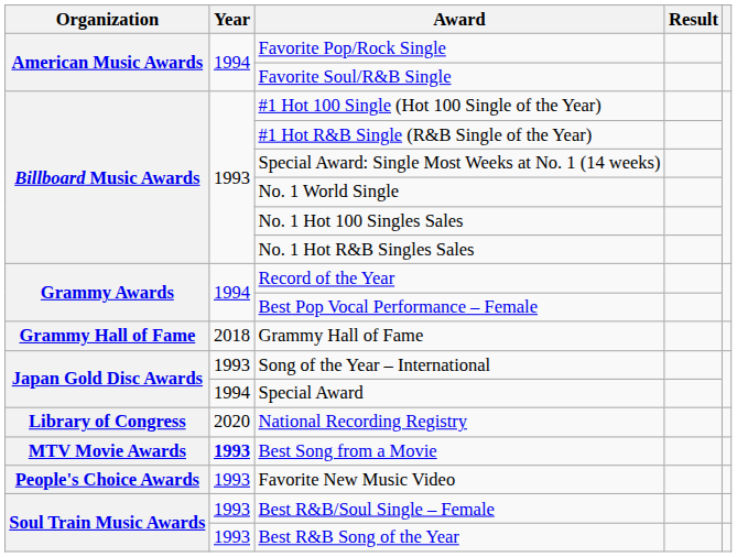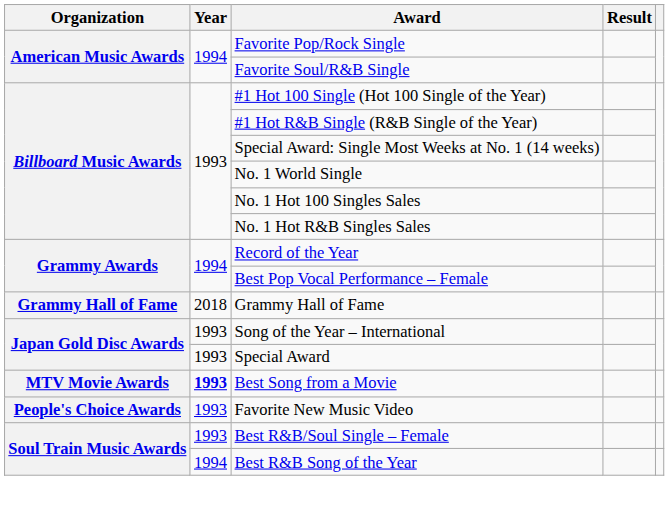 <table class="wikitable sortable plainrowheaders" style="text-align:center;">
 <tr>
 <th scope="col">Organization</th>
 <th scope="col">Year</th>
 <th scope="col">Award</th>
 <th scope="col">Result</th>
 <th class="unsortable"></th>
 </tr>
 <tr>
 <th scope="row" rowspan="2"><a href='#'>American Music Awards</a></th>
 <td rowspan="2"><a href='#'>1994</a></td>
 <td align="left"><a href='#'>Favorite Pop/Rock Single</a></td>
 <td></td>
 <td rowspan="2"></td>
 </tr>
 <tr>
 <td align="left"><a href='#'>Favorite Soul/R&B Single</a></td>
 <td></td>
 </tr>
 <tr>
 <th scope="row" rowspan="6"><a href='#'><em>Billboard</em> Music Awards</a></th>
 <td rowspan="6">1993</td>
 <td align="left"><a href='#'>#1 Hot 100 Single</a> (Hot 100 Single of the Year)</td>
 <td></td>
 <td rowspan="6"></td>
 </tr>
 <tr>
 <td align="left"><a href='#'>#1 Hot R&B Single</a> (R&B Single of the Year)</td>
 <td></td>
 </tr>
 <tr>
 <td align="left">Special Award: Single Most Weeks at No. 1 (14 weeks)</td>
 <td></td>
 </tr>
 <tr>
 <td align="left">No. 1 World Single</td>
 <td></td>
 </tr>
 <tr>
 <td align="left">No. 1 Hot 100 Singles Sales</td>
 <td></td>
 </tr>
 <tr>
 <td align="left">No. 1 Hot R&B Singles Sales</td>
 <td></td>
 </tr>
 <tr>
 <th scope="row" rowspan="2"><a href='#'>Grammy Awards</a></th>
 <td rowspan="2"><a href='#'>1994</a></td>
 <td align="left"><a href='#'>Record of the Year</a></td>
 <td></td>
 <td rowspan="2"></td>
 </tr>
 <tr>
 <td align="left"><a href='#'>Best Pop Vocal Performance – Female</a></td>
 <td></td>
 </tr>
 <tr>
 <th scope="row"><a href='#'>Grammy Hall of Fame</a></th>
 <td>2018</td>
 <td align="left">Grammy Hall of Fame</td>
 <td></td>
 <td></td>
 </tr>
 <tr>
 <th scope="row" rowspan="2"><a href='#'>Japan Gold Disc Awards</a></th>
 <td>1993</td>
 <td align="left">Song of the Year – International</td>
 <td></td>
 <td rowspan="2"></td>
 </tr>
 <tr>
-<td>1994</td>
+<td>1993</td>
 <td align="left">Special Award</td>
-<td></td>
-</tr>
-<tr>
-<th scope="row"><a href='#'>Library of Congress</a></th>
-<td>2020</td>
-<td align="left"><a href='#'>National Recording Registry</a></td>
-<td></td>
 <td></td>
 </tr>
 <tr>
 <th scope="row"><a href='#'>MTV Movie Awards</a></th>
 <td><strong><a href='#'>1993</a></strong></td>
 <td align="left"><a href='#'>Best Song from a Movie</a></td>
 <td></td>
 <td></td>
 </tr>
 <tr>
 <th scope="row"><a href='#'>People's Choice Awards</a></th>
 <td><a href='#'>1993</a></td>
 <td align="left">Favorite New Music Video</td>
 <td></td>
 <td></td>
 </tr>
 <tr>
 <th scope="row" rowspan="2"><a href='#'>Soul Train Music Awards</a></th>
 <td><a href='#'>1993</a></td>
 <td align="left"><a href='#'>Best R&B/Soul Single – Female</a></td>
 <td></td>
 <td></td>
 </tr>
 <tr>
-<td><a href='#'>1993</a></td>
+<td><a href='#'>1994</a></td>
 <td align="left"><a href='#'>Best R&B Song of the Year</a></td>
 <td></td>
 <td></td>
 </tr>
 </table>
